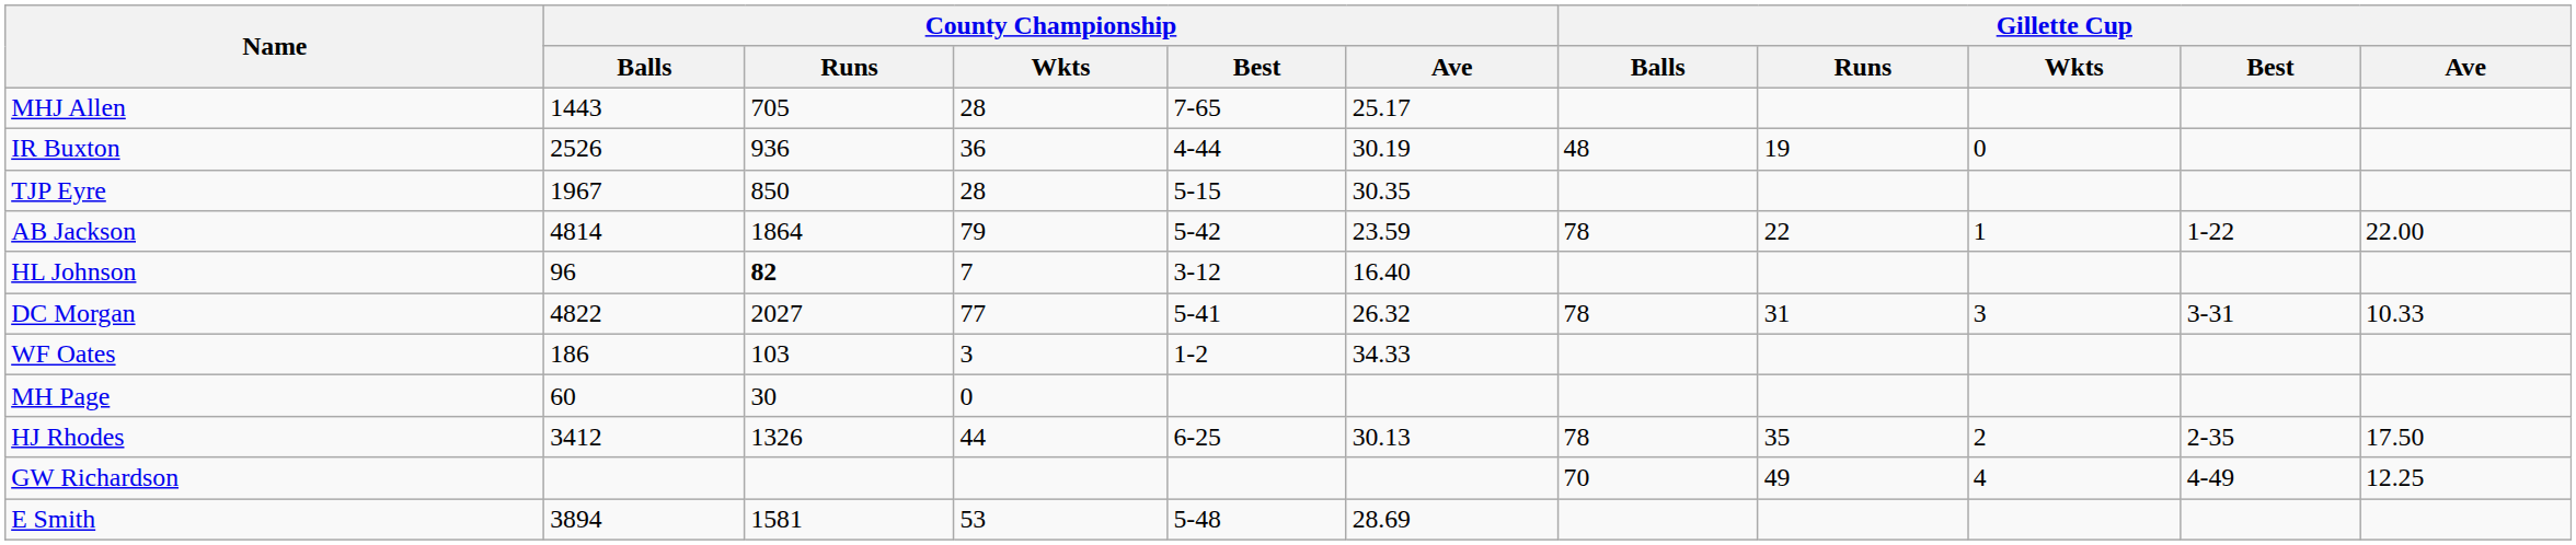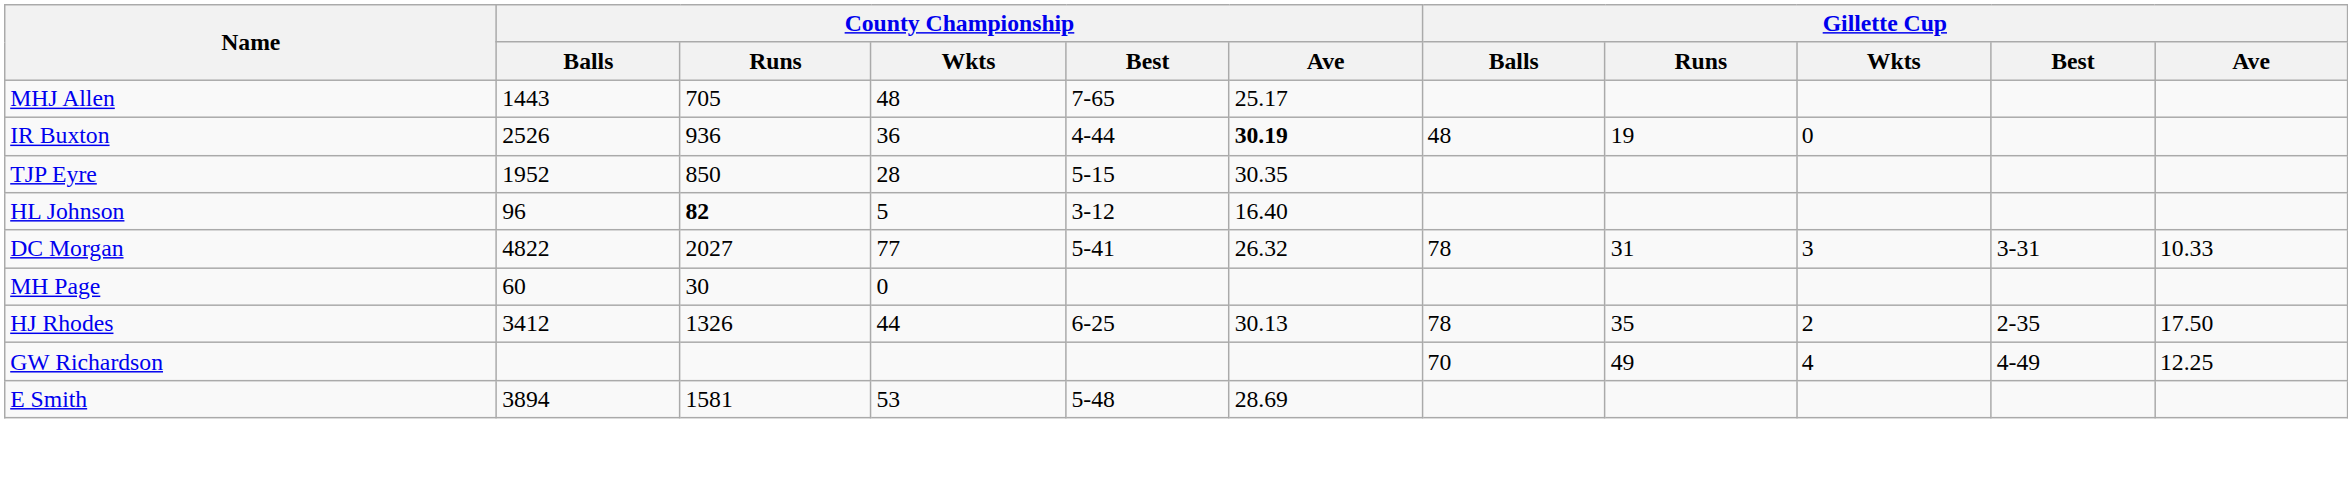 <table class="wikitable" width="100%">
 <tr bgcolor="#efefef">
 <th rowspan=2>Name</th>
 <th colspan=5><a href='#'>County Championship</a></th>
 <th colspan=5><a href='#'>Gillette Cup</a></th>
 </tr>
 <tr>
 <th>Balls</th>
 <th>Runs</th>
 <th>Wkts</th>
 <th>Best</th>
 <th>Ave</th>
 <th>Balls</th>
 <th>Runs</th>
 <th>Wkts</th>
 <th>Best</th>
 <th>Ave</th>
 </tr>
 <tr>
 <td><a href='#'>MHJ Allen</a></td>
 <td>1443</td>
 <td>705</td>
-<td>28</td>
+<td>48</td>
 <td>7-65</td>
 <td>25.17</td>
 <td></td>
 <td></td>
 <td></td>
 <td></td>
 <td></td>
 </tr>
 <tr>
 <td><a href='#'>IR Buxton</a></td>
 <td>2526</td>
 <td>936</td>
 <td>36</td>
 <td>4-44</td>
-<td>30.19</td>
+<td><strong>30.19</strong></td>
 <td>48</td>
 <td>19</td>
 <td>0</td>
 <td></td>
 <td></td>
 </tr>
 <tr>
 <td><a href='#'>TJP Eyre</a></td>
-<td>1967</td>
+<td>1952</td>
 <td>850</td>
 <td>28</td>
 <td>5-15</td>
 <td>30.35</td>
 <td></td>
 <td></td>
 <td></td>
 <td></td>
 <td></td>
 </tr>
 <tr>
-<td><a href='#'>AB Jackson</a></td>
-<td>4814</td>
-<td>1864</td>
-<td>79</td>
-<td>5-42</td>
-<td>23.59</td>
-<td>78</td>
-<td>22</td>
-<td>1</td>
-<td>1-22</td>
-<td>22.00</td>
-</tr>
-<tr>
 <td><a href='#'>HL Johnson</a></td>
 <td>96</td>
 <td><strong>82</strong></td>
-<td>7</td>
+<td>5</td>
 <td>3-12</td>
 <td>16.40</td>
 <td></td>
 <td></td>
 <td></td>
 <td></td>
 <td></td>
 </tr>
 <tr>
 <td><a href='#'>DC Morgan</a></td>
 <td>4822</td>
 <td>2027</td>
 <td>77</td>
 <td>5-41</td>
 <td>26.32</td>
 <td>78</td>
 <td>31</td>
 <td>3</td>
 <td>3-31</td>
 <td>10.33</td>
-</tr>
-<tr>
-<td><a href='#'>WF Oates</a></td>
-<td>186</td>
-<td>103</td>
-<td>3</td>
-<td>1-2</td>
-<td>34.33</td>
-<td></td>
-<td></td>
-<td></td>
-<td></td>
-<td></td>
 </tr>
 <tr>
 <td><a href='#'>MH Page</a></td>
 <td>60</td>
 <td>30</td>
 <td>0</td>
 <td></td>
 <td></td>
 <td></td>
 <td></td>
 <td></td>
 <td></td>
 <td></td>
 </tr>
 <tr>
 <td><a href='#'>HJ Rhodes</a></td>
 <td>3412</td>
 <td>1326</td>
 <td>44</td>
 <td>6-25</td>
 <td>30.13</td>
 <td>78</td>
 <td>35</td>
 <td>2</td>
 <td>2-35</td>
 <td>17.50</td>
 </tr>
 <tr>
 <td><a href='#'>GW Richardson</a></td>
 <td></td>
 <td></td>
 <td></td>
 <td></td>
 <td></td>
 <td>70</td>
 <td>49</td>
 <td>4</td>
 <td>4-49</td>
 <td>12.25</td>
 </tr>
 <tr>
 <td><a href='#'>E Smith</a></td>
 <td>3894</td>
 <td>1581</td>
 <td>53</td>
 <td>5-48</td>
 <td>28.69</td>
 <td></td>
 <td></td>
 <td></td>
 <td></td>
 <td></td>
 </tr>
 </table>
